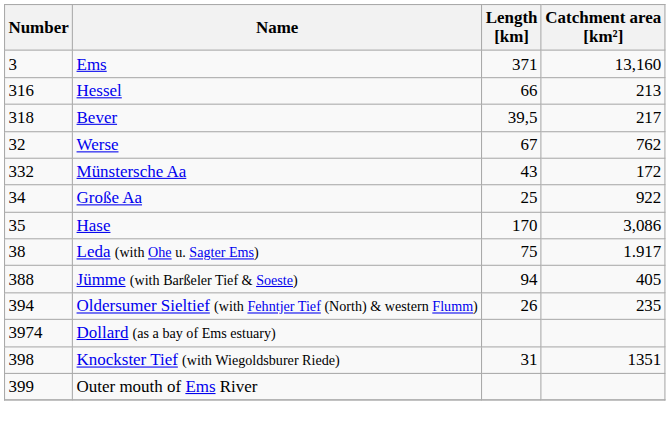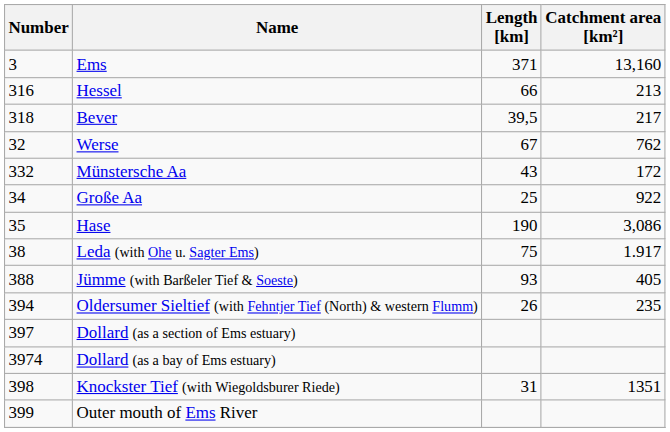 <table class="wikitable sortable">
 <tr>
 <th>Number</th>
 <th>Name</th>
 <th>Length<br>[km]</th>
 <th>Catchment area<br>[km²]</th>
 </tr>
 <tr>
 <td style="text-align:left;">3</td>
 <td style="text-align:left;"><a href='#'>Ems</a></td>
 <td style="text-align:right;">371</td>
 <td style="text-align:right;">13,160</td>
 </tr>
 <tr>
 <td style="text-align:left;">316</td>
 <td style="text-align:left;"><a href='#'>Hessel</a></td>
 <td style="text-align:right;">66</td>
 <td style="text-align:right;">213</td>
 </tr>
 <tr>
 <td style="text-align:left;">318</td>
 <td style="text-align:left;"><a href='#'>Bever</a></td>
 <td style="text-align:right;">39,5</td>
 <td style="text-align:right;">217</td>
 </tr>
 <tr>
 <td style="text-align:left;">32</td>
 <td style="text-align:left;"><a href='#'>Werse</a></td>
 <td style="text-align:right;">67</td>
 <td style="text-align:right;">762</td>
 </tr>
 <tr>
 <td style="text-align:left;">332</td>
 <td style="text-align:left;"><a href='#'>Münstersche Aa</a></td>
 <td style="text-align:right;">43</td>
 <td style="text-align:right;">172</td>
 </tr>
 <tr>
 <td style="text-align:left;">34</td>
 <td style="text-align:left;"><a href='#'>Große Aa</a></td>
 <td style="text-align:right;">25</td>
 <td style="text-align:right;">922</td>
 </tr>
 <tr>
 <td style="text-align:left;">35</td>
 <td style="text-align:left;"><a href='#'>Hase</a></td>
-<td style="text-align:right;">170</td>
+<td style="text-align:right;">190</td>
 <td style="text-align:right;">3,086</td>
 </tr>
 <tr>
 <td style="text-align:left;">38</td>
 <td style="text-align:left;"><a href='#'>Leda</a> <small>(with <a href='#'>Ohe</a> u. <a href='#'>Sagter Ems</a>)</small></td>
 <td style="text-align:right;">75</td>
 <td style="text-align:right;">1.917</td>
 </tr>
 <tr>
 <td style="text-align:left;">388</td>
 <td style="text-align:left;"><a href='#'>Jümme</a> <small>(with Barßeler Tief & <a href='#'>Soeste</a>)</small></td>
-<td style="text-align:right;">94</td>
+<td style="text-align:right;">93</td>
 <td style="text-align:right;">405</td>
 </tr>
 <tr>
 <td style="text-align:left;">394</td>
 <td style="text-align:left;"><a href='#'>Oldersumer Sieltief</a> <small>(with <a href='#'>Fehntjer Tief</a> (North) & western <a href='#'>Flumm</a>)</small></td>
 <td style="text-align:right;">26</td>
 <td style="text-align:right;">235</td>
+</tr>
+<tr>
+<td style="text-align:left;">397</td>
+<td style="text-align:left;"><a href='#'>Dollard</a> <small>(as a section of Ems estuary)</small></td>
+<td style="text-align:right;"></td>
+<td style="text-align:right;"></td>
 </tr>
 <tr>
 <td style="text-align:left;">3974</td>
 <td style="text-align:left;"><a href='#'>Dollard</a> <small>(as a bay of Ems estuary)</small></td>
 <td style="text-align:right;"></td>
 <td style="text-align:right;"></td>
 </tr>
 <tr>
 <td style="text-align:left;">398</td>
 <td style="text-align:left;"><a href='#'>Knockster Tief</a> <small>(with Wiegoldsburer Riede)</small></td>
 <td style="text-align:right;">31</td>
 <td style="text-align:right;">1351</td>
 </tr>
 <tr>
 <td style="text-align:left;">399</td>
 <td style="text-align:left;">Outer mouth of <a href='#'>Ems</a> River</td>
 <td style="text-align:right;"></td>
 <td style="text-align:right;"></td>
 </tr>
 <tr>
 </tr>
 </table>
